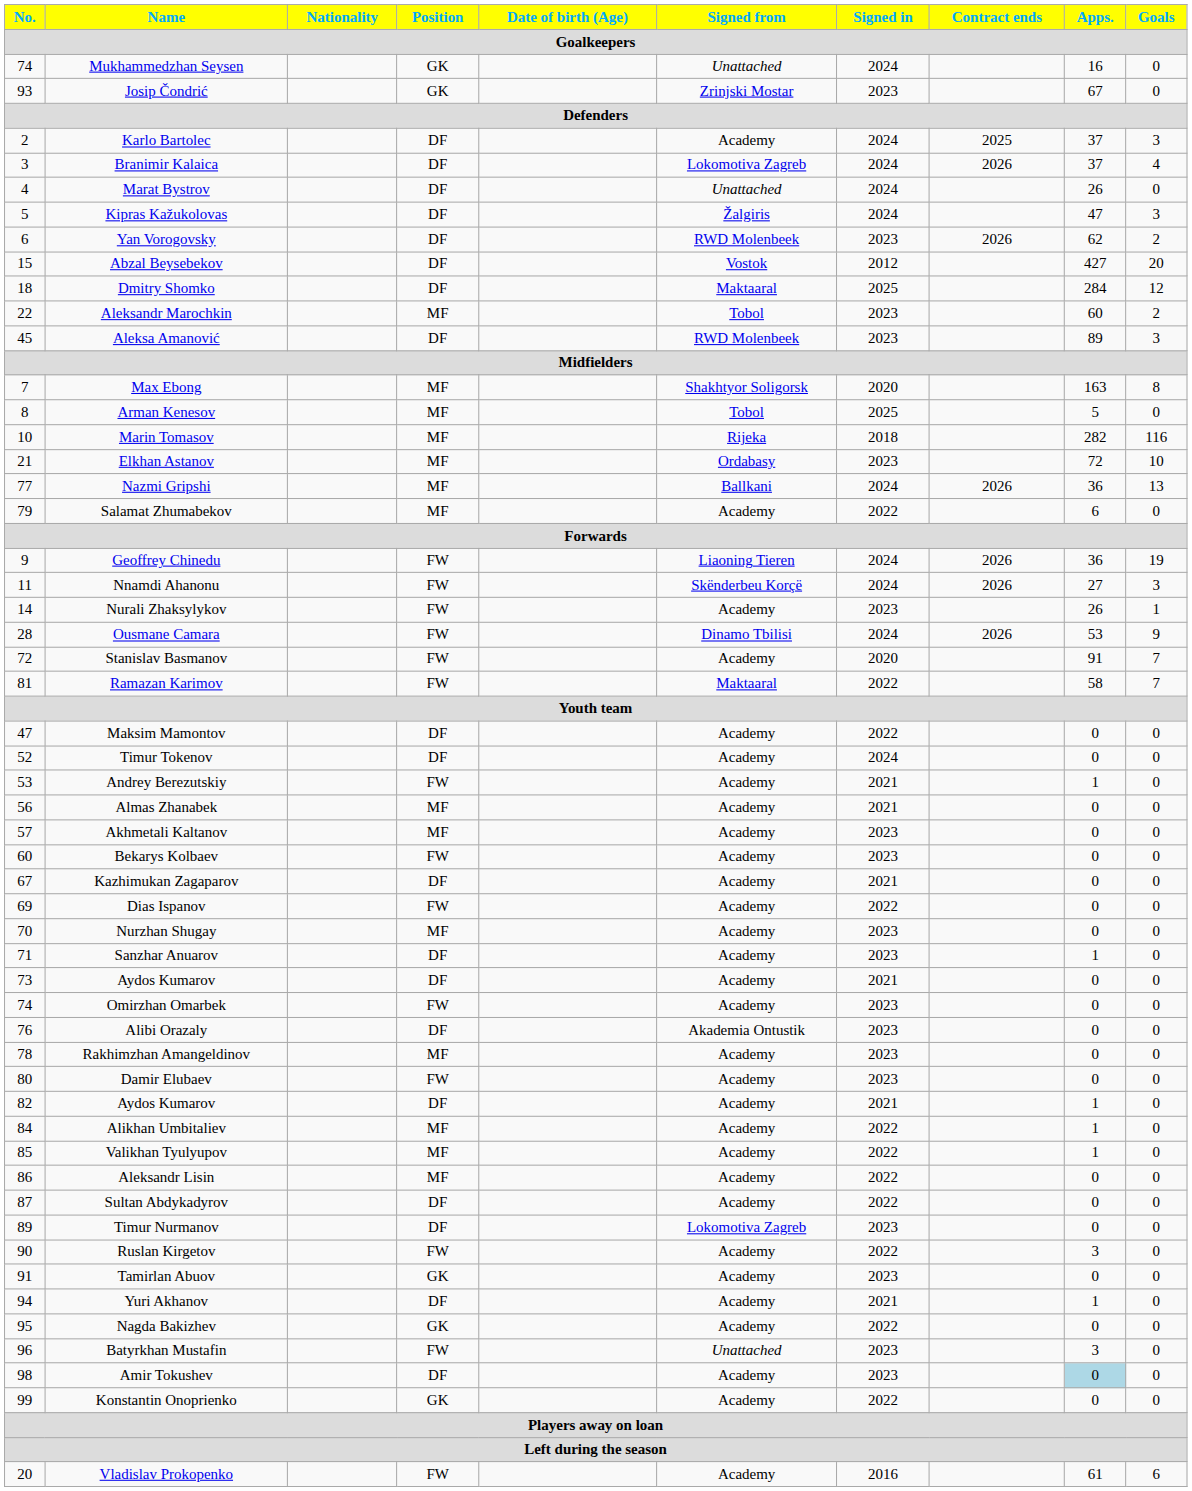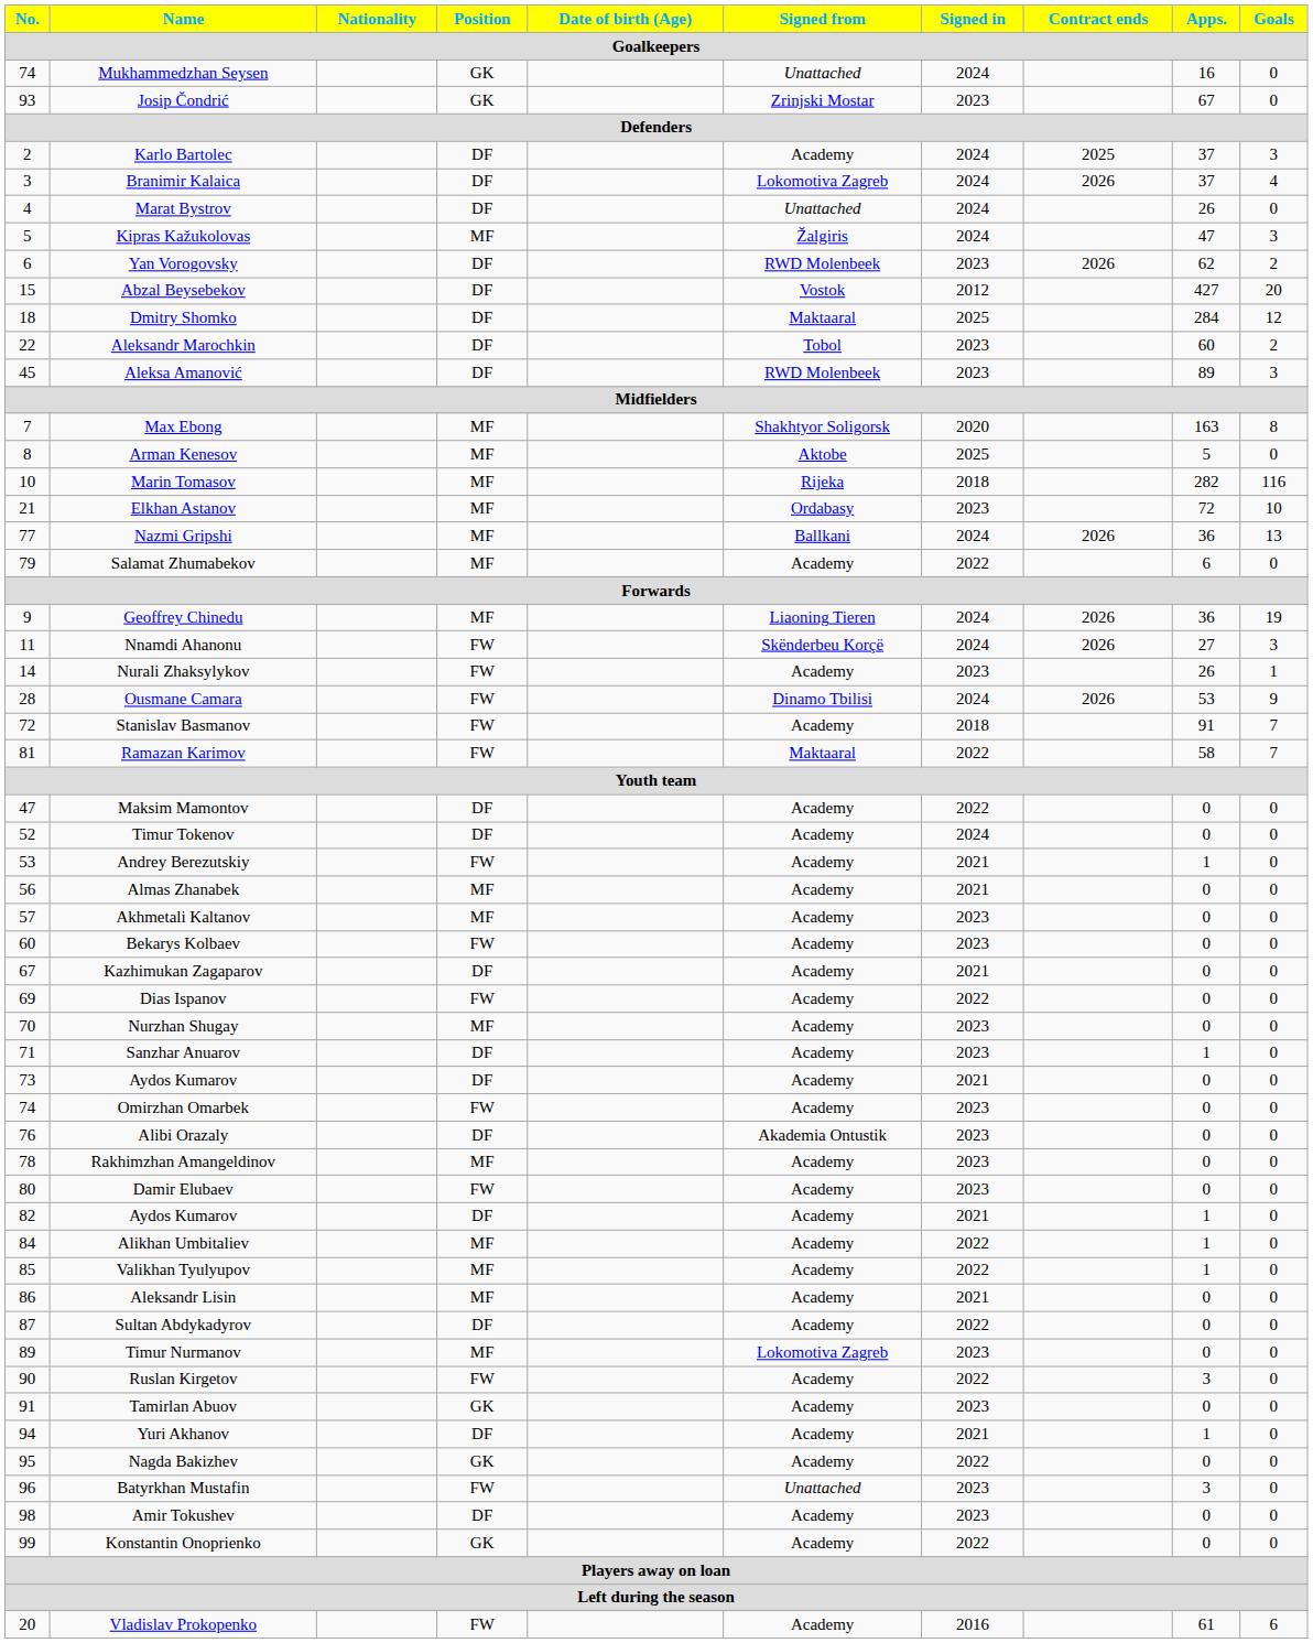 <table class="wikitable"  style="text-align:center; font-size:90%; width:90%;">
 <tr>
 <th style="background:#ffff00; color:#00AAFF; text-align:center;">No.</th>
 <th style="background:#ffff00; color:#00AAFF; text-align:center;">Name</th>
 <th style="background:#ffff00; color:#00AAFF; text-align:center;">Nationality</th>
 <th style="background:#ffff00; color:#00AAFF; text-align:center;">Position</th>
 <th style="background:#ffff00; color:#00AAFF; text-align:center;">Date of birth (Age)</th>
 <th style="background:#ffff00; color:#00AAFF; text-align:center;">Signed from</th>
 <th style="background:#ffff00; color:#00AAFF; text-align:center;">Signed in</th>
 <th style="background:#ffff00; color:#00AAFF; text-align:center;">Contract ends</th>
 <th style="background:#ffff00; color:#00AAFF; text-align:center;">Apps.</th>
 <th style="background:#ffff00; color:#00AAFF; text-align:center;">Goals</th>
 </tr>
 <tr>
 <th colspan="11"  style="background:#dcdcdc; text-align:center;">Goalkeepers</th>
 </tr>
 <tr>
 <td>74</td>
 <td><a href='#'>Mukhammedzhan Seysen</a></td>
 <td></td>
 <td>GK</td>
 <td></td>
 <td><em>Unattached</em></td>
 <td>2024</td>
 <td></td>
 <td>16</td>
 <td>0</td>
 </tr>
 <tr>
 <td>93</td>
 <td><a href='#'>Josip Čondrić</a></td>
 <td></td>
 <td>GK</td>
 <td></td>
 <td><a href='#'>Zrinjski Mostar</a></td>
 <td>2023</td>
 <td></td>
 <td>67</td>
 <td>0</td>
 </tr>
 <tr>
 <th colspan="11"  style="background:#dcdcdc; text-align:center;">Defenders</th>
 </tr>
 <tr>
 <td>2</td>
 <td><a href='#'>Karlo Bartolec</a></td>
 <td></td>
 <td>DF</td>
 <td></td>
 <td>Academy</td>
 <td>2024</td>
 <td>2025</td>
 <td>37</td>
 <td>3</td>
 </tr>
 <tr>
 <td>3</td>
 <td><a href='#'>Branimir Kalaica</a></td>
 <td></td>
 <td>DF</td>
 <td></td>
 <td><a href='#'>Lokomotiva Zagreb</a></td>
 <td>2024</td>
 <td>2026</td>
 <td>37</td>
 <td>4</td>
 </tr>
 <tr>
 <td>4</td>
 <td><a href='#'>Marat Bystrov</a></td>
 <td></td>
 <td>DF</td>
 <td></td>
 <td><em>Unattached</em></td>
 <td>2024</td>
 <td></td>
 <td>26</td>
 <td>0</td>
 </tr>
 <tr>
 <td>5</td>
 <td><a href='#'>Kipras Kažukolovas</a></td>
 <td></td>
-<td>DF</td>
+<td>MF</td>
 <td></td>
 <td><a href='#'>Žalgiris</a></td>
 <td>2024</td>
 <td></td>
 <td>47</td>
 <td>3</td>
 </tr>
 <tr>
 <td>6</td>
 <td><a href='#'>Yan Vorogovsky</a></td>
 <td></td>
 <td>DF</td>
 <td></td>
 <td><a href='#'>RWD Molenbeek</a></td>
 <td>2023</td>
 <td>2026</td>
 <td>62</td>
 <td>2</td>
 </tr>
 <tr>
 <td>15</td>
 <td><a href='#'>Abzal Beysebekov</a></td>
 <td></td>
 <td>DF</td>
 <td></td>
 <td><a href='#'>Vostok</a></td>
 <td>2012</td>
 <td></td>
 <td>427</td>
 <td>20</td>
 </tr>
 <tr>
 <td>18</td>
 <td><a href='#'>Dmitry Shomko</a></td>
 <td></td>
 <td>DF</td>
 <td></td>
 <td><a href='#'>Maktaaral</a></td>
 <td>2025</td>
 <td></td>
 <td>284</td>
 <td>12</td>
 </tr>
 <tr>
 <td>22</td>
 <td><a href='#'>Aleksandr Marochkin</a></td>
 <td></td>
-<td>MF</td>
+<td>DF</td>
 <td></td>
 <td><a href='#'>Tobol</a></td>
 <td>2023</td>
 <td></td>
 <td>60</td>
 <td>2</td>
 </tr>
 <tr>
 <td>45</td>
 <td><a href='#'>Aleksa Amanović</a></td>
 <td></td>
 <td>DF</td>
 <td></td>
 <td><a href='#'>RWD Molenbeek</a></td>
 <td>2023</td>
 <td></td>
 <td>89</td>
 <td>3</td>
 </tr>
 <tr>
 <th colspan="11"  style="background:#dcdcdc; text-align:center;">Midfielders</th>
 </tr>
 <tr>
 <td>7</td>
 <td><a href='#'>Max Ebong</a></td>
 <td></td>
 <td>MF</td>
 <td></td>
 <td><a href='#'>Shakhtyor Soligorsk</a></td>
 <td>2020</td>
 <td></td>
 <td>163</td>
 <td>8</td>
 </tr>
 <tr>
 <td>8</td>
 <td><a href='#'>Arman Kenesov</a></td>
 <td></td>
 <td>MF</td>
 <td></td>
-<td><a href='#'>Tobol</a></td>
+<td><a href='#'>Aktobe</a></td>
 <td>2025</td>
 <td></td>
 <td>5</td>
 <td>0</td>
 </tr>
 <tr>
 <td>10</td>
 <td><a href='#'>Marin Tomasov</a></td>
 <td></td>
 <td>MF</td>
 <td></td>
 <td><a href='#'>Rijeka</a></td>
 <td>2018</td>
 <td></td>
 <td>282</td>
 <td>116</td>
 </tr>
 <tr>
 <td>21</td>
 <td><a href='#'>Elkhan Astanov</a></td>
 <td></td>
 <td>MF</td>
 <td></td>
 <td><a href='#'>Ordabasy</a></td>
 <td>2023</td>
 <td></td>
 <td>72</td>
 <td>10</td>
 </tr>
 <tr>
 <td>77</td>
 <td><a href='#'>Nazmi Gripshi</a></td>
 <td></td>
 <td>MF</td>
 <td></td>
 <td><a href='#'>Ballkani</a></td>
 <td>2024</td>
 <td>2026</td>
 <td>36</td>
 <td>13</td>
 </tr>
 <tr>
 <td>79</td>
 <td>Salamat Zhumabekov</td>
 <td></td>
 <td>MF</td>
 <td></td>
 <td>Academy</td>
 <td>2022</td>
 <td></td>
 <td>6</td>
 <td>0</td>
 </tr>
 <tr>
 <th colspan="11"  style="background:#dcdcdc; text-align:center;">Forwards</th>
 </tr>
 <tr>
 <td>9</td>
 <td><a href='#'>Geoffrey Chinedu</a></td>
 <td></td>
-<td>FW</td>
+<td>MF</td>
 <td></td>
 <td><a href='#'>Liaoning Tieren</a></td>
 <td>2024</td>
 <td>2026</td>
 <td>36</td>
 <td>19</td>
 </tr>
 <tr>
 <td>11</td>
 <td>Nnamdi Ahanonu</td>
 <td></td>
 <td>FW</td>
 <td></td>
 <td><a href='#'>Skënderbeu Korçë</a></td>
 <td>2024</td>
 <td>2026</td>
 <td>27</td>
 <td>3</td>
 </tr>
 <tr>
 <td>14</td>
 <td>Nurali Zhaksylykov</td>
 <td></td>
 <td>FW</td>
 <td></td>
 <td>Academy</td>
 <td>2023</td>
 <td></td>
 <td>26</td>
 <td>1</td>
 </tr>
 <tr>
 <td>28</td>
 <td><a href='#'>Ousmane Camara</a></td>
 <td></td>
 <td>FW</td>
 <td></td>
 <td><a href='#'>Dinamo Tbilisi</a></td>
 <td>2024</td>
 <td>2026</td>
 <td>53</td>
 <td>9</td>
 </tr>
 <tr>
 <td>72</td>
 <td>Stanislav Basmanov</td>
 <td></td>
 <td>FW</td>
 <td></td>
 <td>Academy</td>
-<td>2020</td>
+<td>2018</td>
 <td></td>
 <td>91</td>
 <td>7</td>
 </tr>
 <tr>
 <td>81</td>
 <td><a href='#'>Ramazan Karimov</a></td>
 <td></td>
 <td>FW</td>
 <td></td>
 <td><a href='#'>Maktaaral</a></td>
 <td>2022</td>
 <td></td>
 <td>58</td>
 <td>7</td>
 </tr>
 <tr>
 <th colspan="11"  style="background:#dcdcdc; text-align:center;">Youth team</th>
 </tr>
 <tr>
 <td>47</td>
 <td>Maksim Mamontov</td>
 <td></td>
 <td>DF</td>
 <td></td>
 <td>Academy</td>
 <td>2022</td>
 <td></td>
 <td>0</td>
 <td>0</td>
 </tr>
 <tr>
 <td>52</td>
 <td>Timur Tokenov</td>
 <td></td>
 <td>DF</td>
 <td></td>
 <td>Academy</td>
 <td>2024</td>
 <td></td>
 <td>0</td>
 <td>0</td>
 </tr>
 <tr>
 <td>53</td>
 <td>Andrey Berezutskiy</td>
 <td></td>
 <td>FW</td>
 <td></td>
 <td>Academy</td>
 <td>2021</td>
 <td></td>
 <td>1</td>
 <td>0</td>
 </tr>
 <tr>
 <td>56</td>
 <td>Almas Zhanabek</td>
 <td></td>
 <td>MF</td>
 <td></td>
 <td>Academy</td>
 <td>2021</td>
 <td></td>
 <td>0</td>
 <td>0</td>
 </tr>
 <tr>
 <td>57</td>
 <td>Akhmetali Kaltanov</td>
 <td></td>
 <td>MF</td>
 <td></td>
 <td>Academy</td>
 <td>2023</td>
 <td></td>
 <td>0</td>
 <td>0</td>
 </tr>
 <tr>
 <td>60</td>
 <td>Bekarys Kolbaev</td>
 <td></td>
 <td>FW</td>
 <td></td>
 <td>Academy</td>
 <td>2023</td>
 <td></td>
 <td>0</td>
 <td>0</td>
 </tr>
 <tr>
 <td>67</td>
 <td>Kazhimukan Zagaparov</td>
 <td></td>
 <td>DF</td>
 <td></td>
 <td>Academy</td>
 <td>2021</td>
 <td></td>
 <td>0</td>
 <td>0</td>
 </tr>
 <tr>
 <td>69</td>
 <td>Dias Ispanov</td>
 <td></td>
 <td>FW</td>
 <td></td>
 <td>Academy</td>
 <td>2022</td>
 <td></td>
 <td>0</td>
 <td>0</td>
 </tr>
 <tr>
 <td>70</td>
 <td>Nurzhan Shugay</td>
 <td></td>
 <td>MF</td>
 <td></td>
 <td>Academy</td>
 <td>2023</td>
 <td></td>
 <td>0</td>
 <td>0</td>
 </tr>
 <tr>
 <td>71</td>
 <td>Sanzhar Anuarov</td>
 <td></td>
 <td>DF</td>
 <td></td>
 <td>Academy</td>
 <td>2023</td>
 <td></td>
 <td>1</td>
 <td>0</td>
 </tr>
 <tr>
 <td>73</td>
 <td>Aydos Kumarov</td>
 <td></td>
 <td>DF</td>
 <td></td>
 <td>Academy</td>
 <td>2021</td>
 <td></td>
 <td>0</td>
 <td>0</td>
 </tr>
 <tr>
 <td>74</td>
 <td>Omirzhan Omarbek</td>
 <td></td>
 <td>FW</td>
 <td></td>
 <td>Academy</td>
 <td>2023</td>
 <td></td>
 <td>0</td>
 <td>0</td>
 </tr>
 <tr>
 <td>76</td>
 <td>Alibi Orazaly</td>
 <td></td>
 <td>DF</td>
 <td></td>
 <td>Akademia Ontustik</td>
 <td>2023</td>
 <td></td>
 <td>0</td>
 <td>0</td>
 </tr>
 <tr>
 <td>78</td>
 <td>Rakhimzhan Amangeldinov</td>
 <td></td>
 <td>MF</td>
 <td></td>
 <td>Academy</td>
 <td>2023</td>
 <td></td>
 <td>0</td>
 <td>0</td>
 </tr>
 <tr>
 <td>80</td>
 <td>Damir Elubaev</td>
 <td></td>
 <td>FW</td>
 <td></td>
 <td>Academy</td>
 <td>2023</td>
 <td></td>
 <td>0</td>
 <td>0</td>
 </tr>
 <tr>
 <td>82</td>
 <td>Aydos Kumarov</td>
 <td></td>
 <td>DF</td>
 <td></td>
 <td>Academy</td>
 <td>2021</td>
 <td></td>
 <td>1</td>
 <td>0</td>
 </tr>
 <tr>
 <td>84</td>
 <td>Alikhan Umbitaliev</td>
 <td></td>
 <td>MF</td>
 <td></td>
 <td>Academy</td>
 <td>2022</td>
 <td></td>
 <td>1</td>
 <td>0</td>
 </tr>
 <tr>
 <td>85</td>
 <td>Valikhan Tyulyupov</td>
 <td></td>
 <td>MF</td>
 <td></td>
 <td>Academy</td>
 <td>2022</td>
 <td></td>
 <td>1</td>
 <td>0</td>
 </tr>
 <tr>
 <td>86</td>
 <td>Aleksandr Lisin</td>
 <td></td>
 <td>MF</td>
 <td></td>
 <td>Academy</td>
-<td>2022</td>
+<td>2021</td>
 <td></td>
 <td>0</td>
 <td>0</td>
 </tr>
 <tr>
 <td>87</td>
 <td>Sultan Abdykadyrov</td>
 <td></td>
 <td>DF</td>
 <td></td>
 <td>Academy</td>
 <td>2022</td>
 <td></td>
 <td>0</td>
 <td>0</td>
 </tr>
 <tr>
 <td>89</td>
 <td>Timur Nurmanov</td>
 <td></td>
-<td>DF</td>
+<td>MF</td>
 <td></td>
 <td><a href='#'>Lokomotiva Zagreb</a></td>
 <td>2023</td>
 <td></td>
 <td>0</td>
 <td>0</td>
 </tr>
 <tr>
 <td>90</td>
 <td>Ruslan Kirgetov</td>
 <td></td>
 <td>FW</td>
 <td></td>
 <td>Academy</td>
 <td>2022</td>
 <td></td>
 <td>3</td>
 <td>0</td>
 </tr>
 <tr>
 <td>91</td>
 <td>Tamirlan Abuov</td>
 <td></td>
 <td>GK</td>
 <td></td>
 <td>Academy</td>
 <td>2023</td>
 <td></td>
 <td>0</td>
 <td>0</td>
 </tr>
 <tr>
 <td>94</td>
 <td>Yuri Akhanov</td>
 <td></td>
 <td>DF</td>
 <td></td>
 <td>Academy</td>
 <td>2021</td>
 <td></td>
 <td>1</td>
 <td>0</td>
 </tr>
 <tr>
 <td>95</td>
 <td>Nagda Bakizhev</td>
 <td></td>
 <td>GK</td>
 <td></td>
 <td>Academy</td>
 <td>2022</td>
 <td></td>
 <td>0</td>
 <td>0</td>
 </tr>
 <tr>
 <td>96</td>
 <td>Batyrkhan Mustafin</td>
 <td></td>
 <td>FW</td>
 <td></td>
 <td><em>Unattached</em></td>
 <td>2023</td>
 <td></td>
 <td>3</td>
 <td>0</td>
 </tr>
 <tr>
 <td>98</td>
 <td>Amir Tokushev</td>
 <td></td>
 <td>DF</td>
 <td></td>
 <td>Academy</td>
 <td>2023</td>
 <td></td>
-<td style="background: lightblue;">0</td>
+<td>0</td>
 <td>0</td>
 </tr>
 <tr>
 <td>99</td>
 <td>Konstantin Onoprienko</td>
 <td></td>
 <td>GK</td>
 <td></td>
 <td>Academy</td>
 <td>2022</td>
 <td></td>
 <td>0</td>
 <td>0</td>
 </tr>
 <tr>
 <th colspan="11"  style="background:#dcdcdc; text-align:center;">Players away on loan</th>
 </tr>
 <tr>
 <th colspan="11"  style="background:#dcdcdc; text-align:center;">Left during the season</th>
 </tr>
 <tr>
 <td>20</td>
 <td><a href='#'>Vladislav Prokopenko</a></td>
 <td></td>
 <td>FW</td>
 <td></td>
 <td>Academy</td>
 <td>2016</td>
 <td></td>
 <td>61</td>
 <td>6</td>
 </tr>
 </table>
